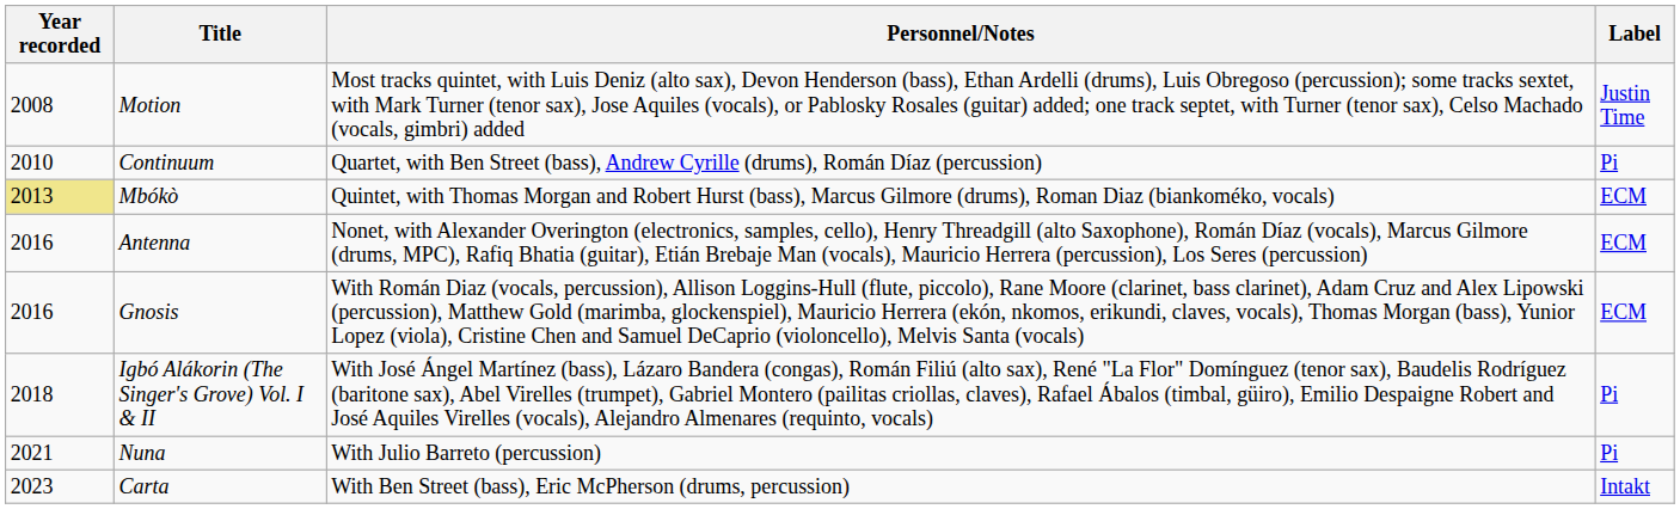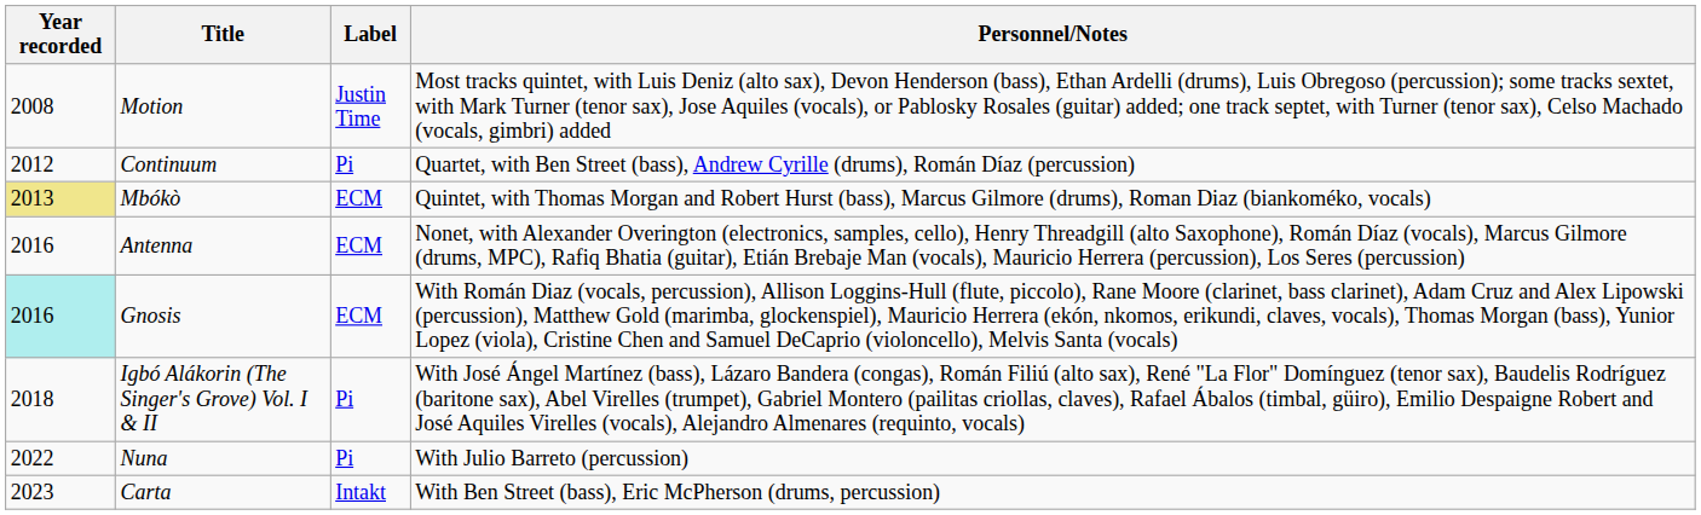 <table class="wikitable sortable">
 <tr>
 <th>Year recorded</th>
 <th>Title</th>
+<th>Label</th>
 <th>Personnel/Notes</th>
-<th>Label</th>
 </tr>
 <tr>
 <td>2008</td>
 <td><em>Motion</em></td>
+<td><a href='#'>Justin Time</a></td>
 <td>Most tracks quintet, with Luis Deniz (alto sax), Devon Henderson (bass), Ethan Ardelli (drums), Luis Obregoso (percussion); some tracks sextet, with Mark Turner (tenor sax), Jose Aquiles (vocals), or Pablosky Rosales (guitar) added; one track septet, with Turner (tenor sax), Celso Machado (vocals, gimbri) added</td>
-<td><a href='#'>Justin Time</a></td>
 </tr>
 <tr>
-<td>2010</td>
+<td>2012</td>
 <td><em>Continuum</em></td>
+<td><a href='#'>Pi</a></td>
 <td>Quartet, with Ben Street (bass), <a href='#'>Andrew Cyrille</a> (drums), Román Díaz (percussion)</td>
-<td><a href='#'>Pi</a></td>
 </tr>
 <tr>
 <td style="background: khaki;">2013</td>
 <td><em>Mbókò</em></td>
+<td><a href='#'>ECM</a></td>
 <td>Quintet, with Thomas Morgan and Robert Hurst (bass), Marcus Gilmore (drums), Roman Diaz (biankoméko, vocals)</td>
-<td><a href='#'>ECM</a></td>
 </tr>
 <tr>
 <td>2016</td>
 <td><em>Antenna</em></td>
+<td><a href='#'>ECM</a></td>
 <td>Nonet, with Alexander Overington (electronics, samples, cello), Henry Threadgill (alto Saxophone), Román Díaz (vocals), Marcus Gilmore (drums, MPC), Rafiq Bhatia (guitar), Etián Brebaje Man (vocals), Mauricio Herrera (percussion), Los Seres (percussion)</td>
-<td><a href='#'>ECM</a></td>
 </tr>
 <tr>
-<td>2016</td>
+<td style="background: paleturquoise;">2016</td>
 <td><em>Gnosis</em></td>
+<td><a href='#'>ECM</a></td>
 <td>With Román Diaz (vocals, percussion), Allison Loggins-Hull (flute, piccolo), Rane Moore (clarinet, bass clarinet), Adam Cruz and Alex Lipowski (percussion), Matthew Gold (marimba, glockenspiel), Mauricio Herrera (ekón, nkomos, erikundi, claves, vocals), Thomas Morgan (bass), Yunior Lopez (viola), Cristine Chen and Samuel DeCaprio (violoncello), Melvis Santa (vocals)</td>
-<td><a href='#'>ECM</a></td>
 </tr>
 <tr>
 <td>2018</td>
 <td><em>Igbó Alákorin (The Singer's Grove) Vol. I & II</em></td>
+<td><a href='#'>Pi</a></td>
 <td>With José Ángel Martínez (bass), Lázaro Bandera (congas), Román Filiú (alto sax), René "La Flor" Domínguez (tenor sax), Baudelis Rodríguez (baritone sax), Abel Virelles (trumpet), Gabriel Montero (pailitas criollas, claves), Rafael Ábalos (timbal, güiro), Emilio Despaigne Robert and José Aquiles Virelles (vocals), Alejandro Almenares (requinto, vocals)</td>
-<td><a href='#'>Pi</a></td>
 </tr>
 <tr>
-<td>2021</td>
+<td>2022</td>
 <td><em>Nuna</em></td>
+<td><a href='#'>Pi</a></td>
 <td>With Julio Barreto (percussion)</td>
-<td><a href='#'>Pi</a></td>
 </tr>
 <tr>
 <td>2023</td>
 <td><em>Carta</em></td>
+<td><a href='#'>Intakt</a></td>
 <td>With Ben Street (bass), Eric McPherson (drums, percussion)</td>
-<td><a href='#'>Intakt</a></td>
 </tr>
 </table>
